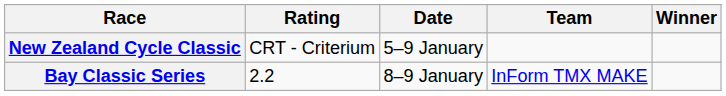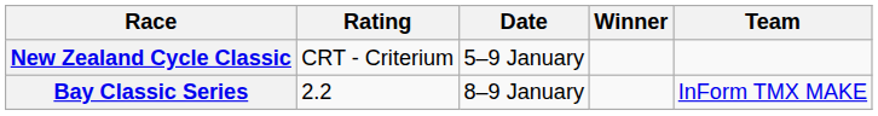 <table class="wikitable plainrowheaders">
 <tr>
 <th scope="col">Race</th>
 <th scope="col">Rating</th>
 <th scope="col">Date</th>
+<th scope="col">Winner</th>
 <th scope="col">Team</th>
-<th scope="col">Winner</th>
 </tr>
 <tr>
 <th scope="row"> <a href='#'>New Zealand Cycle Classic</a></th>
 <td>CRT - Criterium</td>
 <td>5–9 January</td>
 <td></td>
 <td></td>
 </tr>
 <tr>
 <th scope="row"> <a href='#'>Bay Classic Series</a></th>
 <td>2.2</td>
 <td>8–9 January</td>
+<td></td>
 <td><a href='#'>InForm TMX MAKE</a></td>
-<td></td>
 </tr>
 </table>
